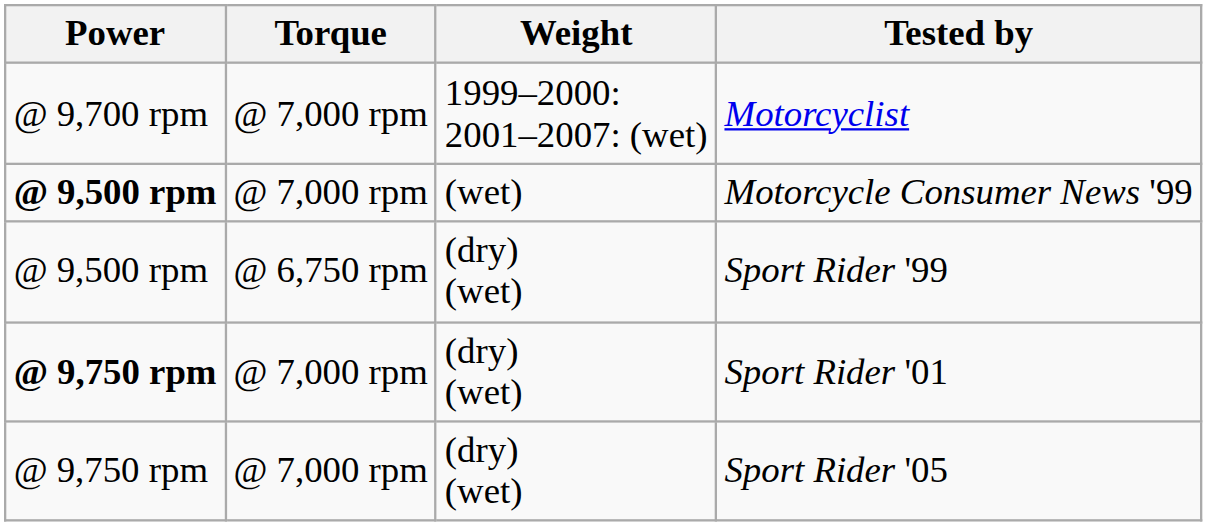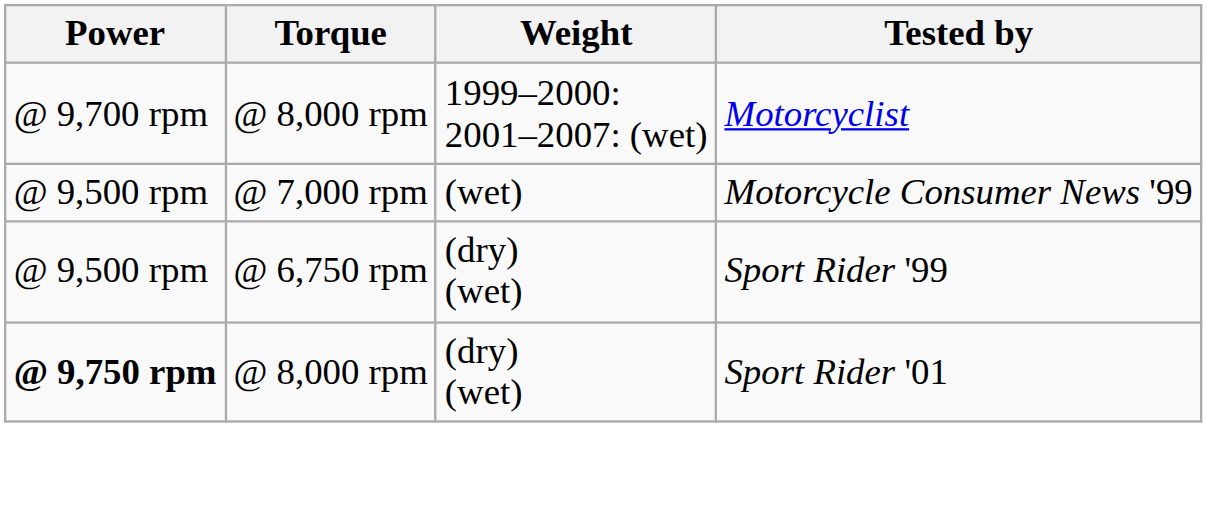 <table class="wikitable sortable">
 <tr>
 <th>Power</th>
 <th>Torque</th>
 <th>Weight</th>
 <th>Tested by</th>
 </tr>
 <tr>
 <td> @ 9,700 rpm</td>
-<td> @ 7,000 rpm</td>
+<td> @ 8,000 rpm</td>
 <td>1999–2000:  <br> 2001–2007:  (wet)</td>
 <td><em><a href='#'>Motorcyclist</a></em></td>
 </tr>
 <tr>
-<td><strong> @ 9,500 rpm</strong></td>
+<td> @ 9,500 rpm</td>
 <td> @ 7,000 rpm</td>
 <td> (wet)</td>
 <td><em>Motorcycle Consumer News</em> '99</td>
 </tr>
 <tr>
 <td> @ 9,500 rpm</td>
 <td> @ 6,750 rpm</td>
 <td> (dry)<br> (wet)</td>
 <td><em>Sport Rider</em> '99</td>
 </tr>
 <tr>
 <td><strong> @ 9,750 rpm</strong></td>
-<td> @ 7,000 rpm</td>
+<td> @ 8,000 rpm</td>
 <td> (dry)<br> (wet)</td>
 <td><em>Sport Rider</em> '01</td>
 </tr>
-<tr>
-<td> @ 9,750 rpm</td>
-<td> @ 7,000 rpm</td>
-<td> (dry)<br> (wet)</td>
-<td><em>Sport Rider</em> '05</td>
-</tr>
 </table>
